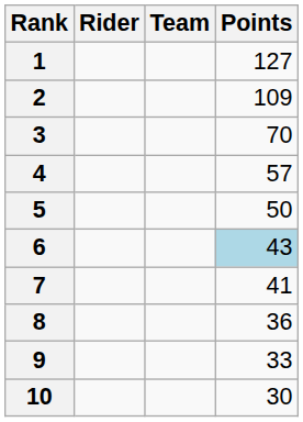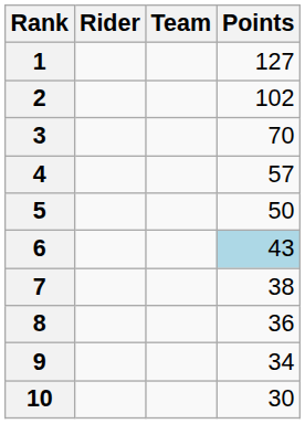 <table class="wikitable">
 <tr>
 <th scope="col">Rank</th>
 <th scope="col">Rider</th>
 <th scope="col">Team</th>
 <th scope="col">Points</th>
 </tr>
 <tr>
 <th scope="row">1</th>
 <td> </td>
 <td></td>
 <td style="text-align:right;">127</td>
 </tr>
 <tr>
 <th scope="row">2</th>
 <td> </td>
 <td></td>
-<td style="text-align:right;">109</td>
+<td style="text-align:right;">102</td>
 </tr>
 <tr>
 <th scope="row">3</th>
 <td></td>
 <td></td>
 <td style="text-align:right;">70</td>
 </tr>
 <tr>
 <th scope="row">4</th>
 <td></td>
 <td></td>
 <td style="text-align:right;">57</td>
 </tr>
 <tr>
 <th scope="row">5</th>
 <td> </td>
 <td></td>
 <td style="text-align:right;">50</td>
 </tr>
 <tr>
 <th scope="row">6</th>
 <td></td>
 <td></td>
 <td style="background: lightblue; text-align:right;">43</td>
 </tr>
 <tr>
 <th scope="row">7</th>
 <td></td>
 <td></td>
-<td style="text-align:right;">41</td>
+<td style="text-align:right;">38</td>
 </tr>
 <tr>
 <th scope="row">8</th>
 <td></td>
 <td></td>
 <td style="text-align:right;">36</td>
 </tr>
 <tr>
 <th scope="row">9</th>
 <td></td>
 <td></td>
-<td style="text-align:right;">33</td>
+<td style="text-align:right;">34</td>
 </tr>
 <tr>
 <th scope="row">10</th>
 <td></td>
 <td></td>
 <td style="text-align:right;">30</td>
 </tr>
 </table>
